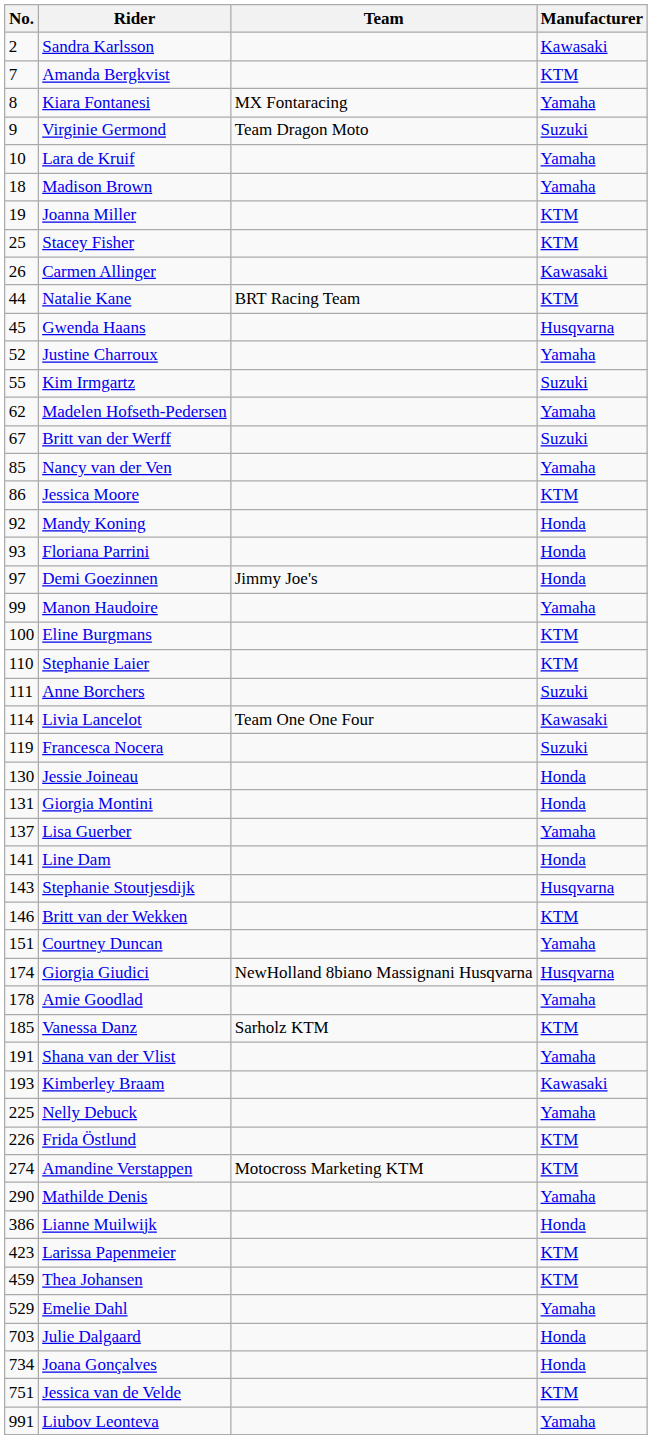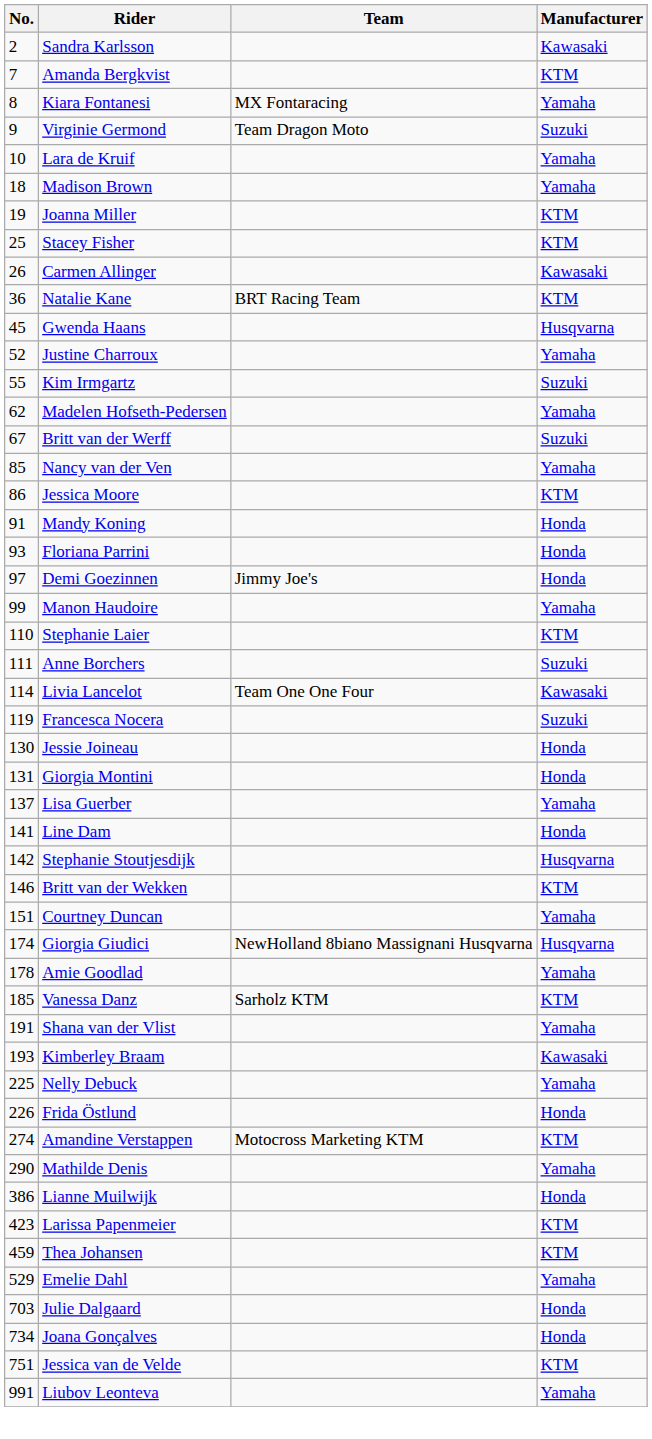 <table class="wikitable" style="font-size: 85%;">
 <tr>
 <th>No.</th>
 <th>Rider</th>
 <th>Team</th>
 <th>Manufacturer</th>
 </tr>
 <tr>
 <td>2</td>
 <td> <a href='#'>Sandra Karlsson</a></td>
 <td></td>
 <td><a href='#'>Kawasaki</a></td>
 </tr>
 <tr>
 <td>7</td>
 <td> <a href='#'>Amanda Bergkvist</a></td>
 <td></td>
 <td><a href='#'>KTM</a></td>
 </tr>
 <tr>
 <td>8</td>
 <td> <a href='#'>Kiara Fontanesi</a></td>
 <td>MX Fontaracing</td>
 <td><a href='#'>Yamaha</a></td>
 </tr>
 <tr>
 <td>9</td>
 <td> <a href='#'>Virginie Germond</a></td>
 <td>Team Dragon Moto</td>
 <td><a href='#'>Suzuki</a></td>
 </tr>
 <tr>
 <td>10</td>
 <td> <a href='#'>Lara de Kruif</a></td>
 <td></td>
 <td><a href='#'>Yamaha</a></td>
 </tr>
 <tr>
 <td>18</td>
 <td> <a href='#'>Madison Brown</a></td>
 <td></td>
 <td><a href='#'>Yamaha</a></td>
 </tr>
 <tr>
 <td>19</td>
 <td> <a href='#'>Joanna Miller</a></td>
 <td></td>
 <td><a href='#'>KTM</a></td>
 </tr>
 <tr>
 <td>25</td>
 <td> <a href='#'>Stacey Fisher</a></td>
 <td></td>
 <td><a href='#'>KTM</a></td>
 </tr>
 <tr>
 <td>26</td>
 <td> <a href='#'>Carmen Allinger</a></td>
 <td></td>
 <td><a href='#'>Kawasaki</a></td>
 </tr>
 <tr>
-<td>44</td>
+<td>36</td>
 <td> <a href='#'>Natalie Kane</a></td>
 <td>BRT Racing Team</td>
 <td><a href='#'>KTM</a></td>
 </tr>
 <tr>
 <td>45</td>
 <td> <a href='#'>Gwenda Haans</a></td>
 <td></td>
 <td><a href='#'>Husqvarna</a></td>
 </tr>
 <tr>
 <td>52</td>
 <td> <a href='#'>Justine Charroux</a></td>
 <td></td>
 <td><a href='#'>Yamaha</a></td>
 </tr>
 <tr>
 <td>55</td>
 <td> <a href='#'>Kim Irmgartz</a></td>
 <td></td>
 <td><a href='#'>Suzuki</a></td>
 </tr>
 <tr>
 <td>62</td>
 <td> <a href='#'>Madelen Hofseth-Pedersen</a></td>
 <td></td>
 <td><a href='#'>Yamaha</a></td>
 </tr>
 <tr>
 <td>67</td>
 <td> <a href='#'>Britt van der Werff</a></td>
 <td></td>
 <td><a href='#'>Suzuki</a></td>
 </tr>
 <tr>
 <td>85</td>
 <td> <a href='#'>Nancy van der Ven</a></td>
 <td></td>
 <td><a href='#'>Yamaha</a></td>
 </tr>
 <tr>
 <td>86</td>
 <td> <a href='#'>Jessica Moore</a></td>
 <td></td>
 <td><a href='#'>KTM</a></td>
 </tr>
 <tr>
-<td>92</td>
+<td>91</td>
 <td> <a href='#'>Mandy Koning</a></td>
 <td></td>
 <td><a href='#'>Honda</a></td>
 </tr>
 <tr>
 <td>93</td>
 <td> <a href='#'>Floriana Parrini</a></td>
 <td></td>
 <td><a href='#'>Honda</a></td>
 </tr>
 <tr>
 <td>97</td>
 <td> <a href='#'>Demi Goezinnen</a></td>
 <td>Jimmy Joe's</td>
 <td><a href='#'>Honda</a></td>
 </tr>
 <tr>
 <td>99</td>
 <td> <a href='#'>Manon Haudoire</a></td>
 <td></td>
 <td><a href='#'>Yamaha</a></td>
-</tr>
-<tr>
-<td>100</td>
-<td> <a href='#'>Eline Burgmans</a></td>
-<td></td>
-<td><a href='#'>KTM</a></td>
 </tr>
 <tr>
 <td>110</td>
 <td> <a href='#'>Stephanie Laier</a></td>
 <td></td>
 <td><a href='#'>KTM</a></td>
 </tr>
 <tr>
 <td>111</td>
 <td> <a href='#'>Anne Borchers</a></td>
 <td></td>
 <td><a href='#'>Suzuki</a></td>
 </tr>
 <tr>
 <td>114</td>
 <td> <a href='#'>Livia Lancelot</a></td>
 <td>Team One One Four</td>
 <td><a href='#'>Kawasaki</a></td>
 </tr>
 <tr>
 <td>119</td>
 <td> <a href='#'>Francesca Nocera</a></td>
 <td></td>
 <td><a href='#'>Suzuki</a></td>
 </tr>
 <tr>
 <td>130</td>
 <td> <a href='#'>Jessie Joineau</a></td>
 <td></td>
 <td><a href='#'>Honda</a></td>
 </tr>
 <tr>
 <td>131</td>
 <td> <a href='#'>Giorgia Montini</a></td>
 <td></td>
 <td><a href='#'>Honda</a></td>
 </tr>
 <tr>
 <td>137</td>
 <td> <a href='#'>Lisa Guerber</a></td>
 <td></td>
 <td><a href='#'>Yamaha</a></td>
 </tr>
 <tr>
 <td>141</td>
 <td> <a href='#'>Line Dam</a></td>
 <td></td>
 <td><a href='#'>Honda</a></td>
 </tr>
 <tr>
-<td>143</td>
+<td>142</td>
 <td> <a href='#'>Stephanie Stoutjesdijk</a></td>
 <td></td>
 <td><a href='#'>Husqvarna</a></td>
 </tr>
 <tr>
 <td>146</td>
 <td> <a href='#'>Britt van der Wekken</a></td>
 <td></td>
 <td><a href='#'>KTM</a></td>
 </tr>
 <tr>
 <td>151</td>
 <td> <a href='#'>Courtney Duncan</a></td>
 <td></td>
 <td><a href='#'>Yamaha</a></td>
 </tr>
 <tr>
 <td>174</td>
 <td> <a href='#'>Giorgia Giudici</a></td>
 <td>NewHolland 8biano Massignani Husqvarna</td>
 <td><a href='#'>Husqvarna</a></td>
 </tr>
 <tr>
 <td>178</td>
 <td> <a href='#'>Amie Goodlad</a></td>
 <td></td>
 <td><a href='#'>Yamaha</a></td>
 </tr>
 <tr>
 <td>185</td>
 <td> <a href='#'>Vanessa Danz</a></td>
 <td>Sarholz KTM</td>
 <td><a href='#'>KTM</a></td>
 </tr>
 <tr>
 <td>191</td>
 <td> <a href='#'>Shana van der Vlist</a></td>
 <td></td>
 <td><a href='#'>Yamaha</a></td>
 </tr>
 <tr>
 <td>193</td>
 <td> <a href='#'>Kimberley Braam</a></td>
 <td></td>
 <td><a href='#'>Kawasaki</a></td>
 </tr>
 <tr>
 <td>225</td>
 <td> <a href='#'>Nelly Debuck</a></td>
 <td></td>
 <td><a href='#'>Yamaha</a></td>
 </tr>
 <tr>
 <td>226</td>
 <td> <a href='#'>Frida Östlund</a></td>
 <td></td>
-<td><a href='#'>KTM</a></td>
+<td><a href='#'>Honda</a></td>
 </tr>
 <tr>
 <td>274</td>
 <td> <a href='#'>Amandine Verstappen</a></td>
 <td>Motocross Marketing KTM</td>
 <td><a href='#'>KTM</a></td>
 </tr>
 <tr>
 <td>290</td>
 <td> <a href='#'>Mathilde Denis</a></td>
 <td></td>
 <td><a href='#'>Yamaha</a></td>
 </tr>
 <tr>
 <td>386</td>
 <td> <a href='#'>Lianne Muilwijk</a></td>
 <td></td>
 <td><a href='#'>Honda</a></td>
 </tr>
 <tr>
 <td>423</td>
 <td> <a href='#'>Larissa Papenmeier</a></td>
 <td></td>
 <td><a href='#'>KTM</a></td>
 </tr>
 <tr>
 <td>459</td>
 <td> <a href='#'>Thea Johansen</a></td>
 <td></td>
 <td><a href='#'>KTM</a></td>
 </tr>
 <tr>
 <td>529</td>
 <td> <a href='#'>Emelie Dahl</a></td>
 <td></td>
 <td><a href='#'>Yamaha</a></td>
 </tr>
 <tr>
 <td>703</td>
 <td> <a href='#'>Julie Dalgaard</a></td>
 <td></td>
 <td><a href='#'>Honda</a></td>
 </tr>
 <tr>
 <td>734</td>
 <td> <a href='#'>Joana Gonçalves</a></td>
 <td></td>
 <td><a href='#'>Honda</a></td>
 </tr>
 <tr>
 <td>751</td>
 <td> <a href='#'>Jessica van de Velde</a></td>
 <td></td>
 <td><a href='#'>KTM</a></td>
 </tr>
 <tr>
 <td>991</td>
 <td> <a href='#'>Liubov Leonteva</a></td>
 <td></td>
 <td><a href='#'>Yamaha</a></td>
 </tr>
 <tr>
 </tr>
 </table>
